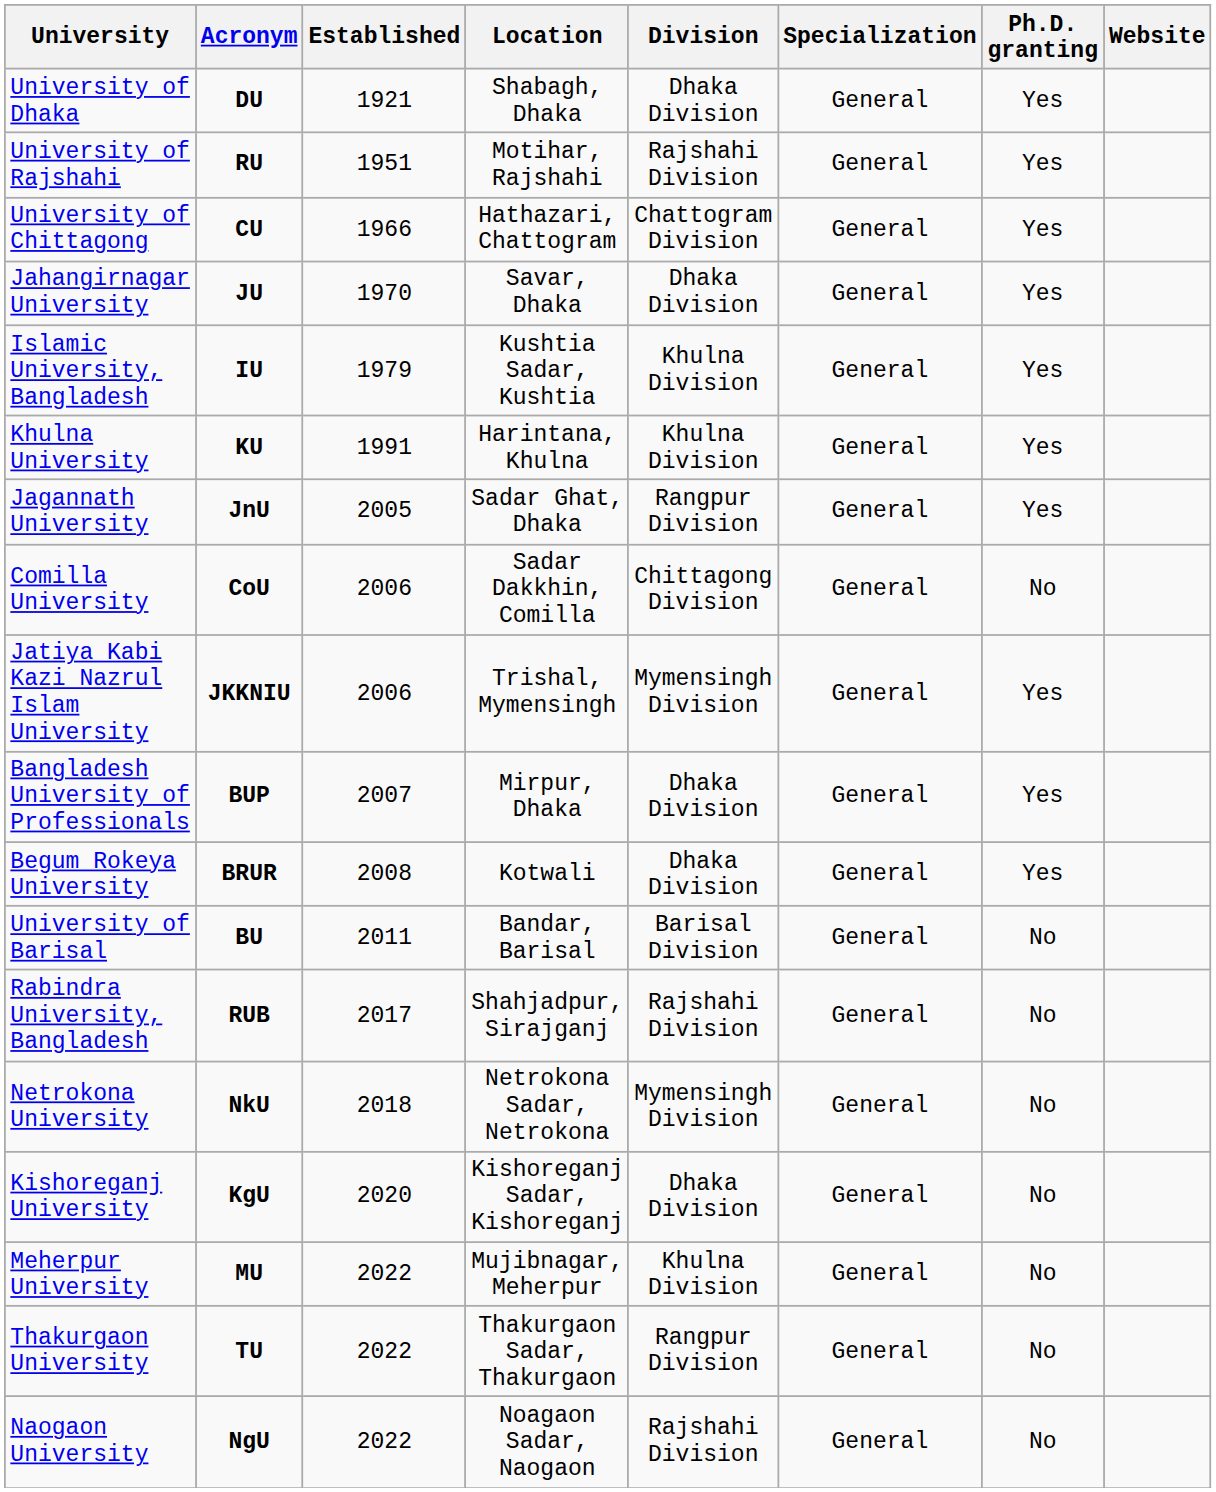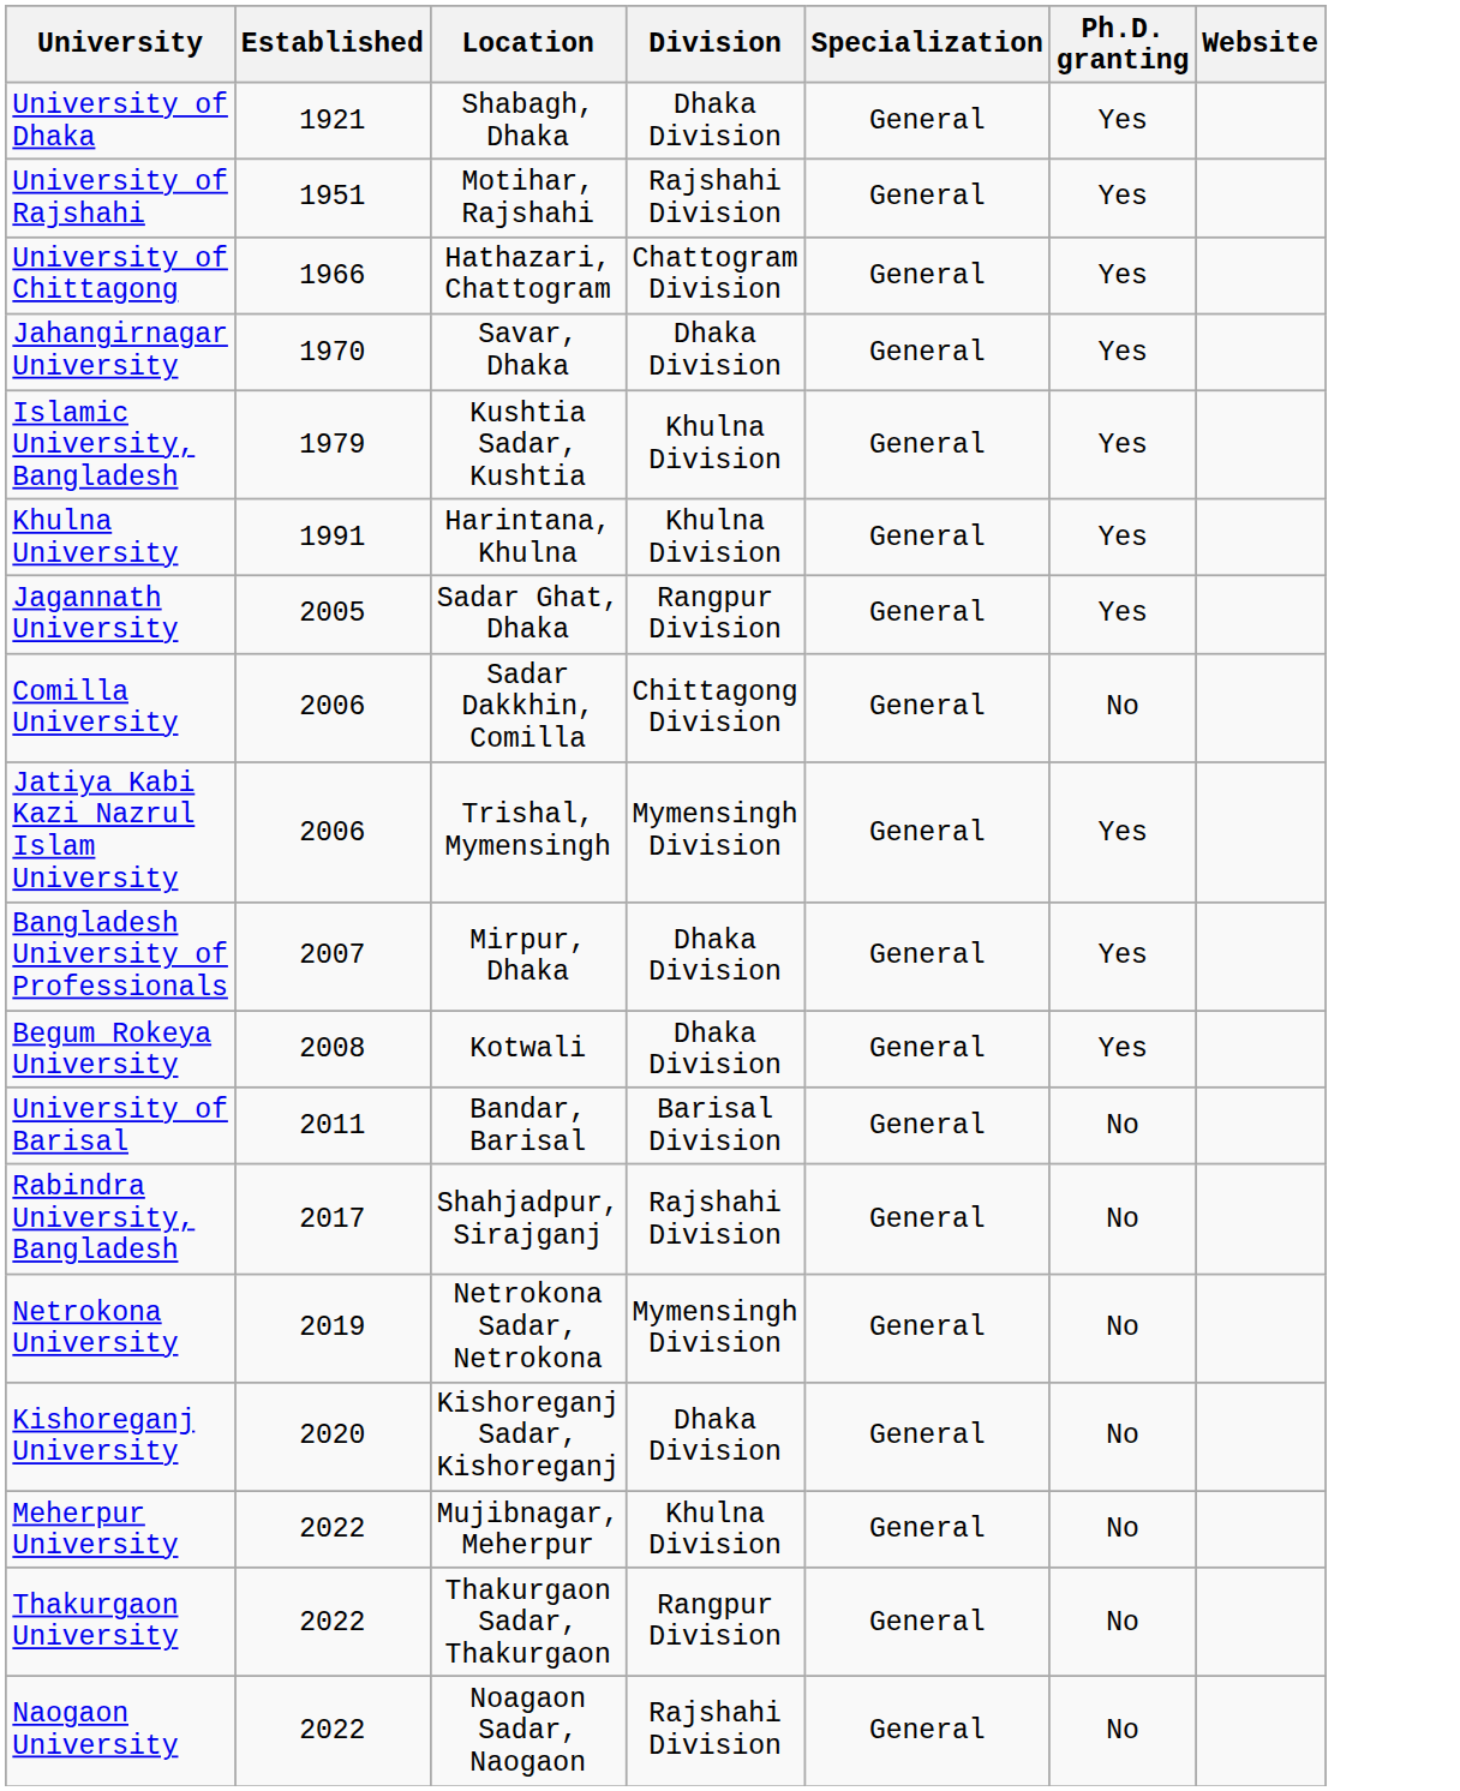 <table class="wikitable sortable mw-datatable static-row-numbers">
 <tr>
 <th>University</th>
-<th class="unsortable"><a href='#'>Acronym</a></th>
 <th>Established</th>
 <th>Location</th>
 <th>Division</th>
 <th>Specialization</th>
 <th>Ph.D. granting</th>
 <th>Website<br></th>
 </tr>
 <tr>
 <td><a href='#'>University of Dhaka</a></td>
-<td style="text-align:center;"><strong>DU</strong></td>
 <td style="text-align:center;">1921</td>
 <td style="text-align:center;">Shabagh, Dhaka</td>
 <td style="text-align:center;">Dhaka Division</td>
 <td style="text-align:center;">General</td>
 <td style="text-align:center;">Yes</td>
 <td style="text-align:center;"></td>
 </tr>
 <tr>
 <td><a href='#'>University of Rajshahi</a></td>
-<td style="text-align:center; width:5%;"><strong>RU</strong></td>
 <td style="text-align:center; width:5%;">1951</td>
 <td style="text-align:center; width:7%;">Motihar, Rajshahi</td>
 <td style="text-align:center; width:12%;">Rajshahi Division</td>
 <td style="text-align:center; width:12%;">General</td>
 <td style="text-align:center;">Yes</td>
 <td style="text-align:center;"></td>
 </tr>
 <tr>
 <td><a href='#'>University of Chittagong</a></td>
-<td style="text-align:center;"><strong>CU</strong></td>
 <td style="text-align:center;">1966</td>
 <td style="text-align:center;">Hathazari, Chattogram</td>
 <td style="text-align:center;">Chattogram Division</td>
 <td style="text-align:center;">General</td>
 <td style="text-align:center;">Yes</td>
 <td style="text-align:center;"></td>
 </tr>
 <tr>
 <td><a href='#'>Jahangirnagar University</a></td>
-<td style="text-align:center;"><strong>JU</strong></td>
 <td style="text-align:center;">1970</td>
 <td style="text-align:center;">Savar, Dhaka</td>
 <td style="text-align:center;">Dhaka Division</td>
 <td style="text-align:center;">General</td>
 <td style="text-align:center;">Yes</td>
 <td style="text-align:center;"></td>
 </tr>
 <tr>
 <td><a href='#'>Islamic University, Bangladesh</a></td>
-<td style="text-align:center;"><strong>IU</strong></td>
 <td style="text-align:center;">1979</td>
 <td style="text-align:center;">Kushtia Sadar, Kushtia</td>
 <td style="text-align:center;">Khulna Division</td>
 <td style="text-align:center;">General</td>
 <td style="text-align:center;">Yes</td>
 <td style="text-align:center;"></td>
 </tr>
 <tr>
 <td style="width:40%;"><a href='#'>Khulna University</a></td>
-<td style="text-align:center; width:5%;"><strong>KU</strong></td>
 <td style="text-align:center; width:5%;">1991</td>
 <td style="text-align:center; width:7%;">Harintana, Khulna</td>
 <td style="text-align:center;">Khulna Division</td>
 <td style="text-align:center;">General</td>
 <td style="text-align:center;">Yes</td>
 <td style="text-align:center;"></td>
 </tr>
 <tr>
 <td><a href='#'>Jagannath University</a></td>
-<td style="text-align:center;"><strong>JnU</strong></td>
 <td style="text-align:center;">2005</td>
 <td style="text-align:center;">Sadar Ghat, Dhaka</td>
 <td style="text-align:center;">Rangpur Division</td>
 <td style="text-align:center;">General</td>
 <td style="text-align:center;">Yes</td>
 <td style="text-align:center;"></td>
 </tr>
 <tr>
 <td><a href='#'>Comilla University</a></td>
-<td style="text-align:center;"><strong>CoU</strong></td>
 <td style="text-align:center;">2006</td>
 <td style="text-align:center;">Sadar Dakkhin, Comilla</td>
 <td style="text-align:center;">Chittagong Division</td>
 <td style="text-align:center;">General</td>
 <td style="text-align:center;">No</td>
 <td style="text-align:center;"></td>
 </tr>
 <tr>
 <td><a href='#'>Jatiya Kabi Kazi Nazrul Islam University</a></td>
-<td style="text-align:center;"><strong>JKKNIU</strong></td>
 <td style="text-align:center;">2006</td>
 <td style="text-align:center;">Trishal, Mymensingh</td>
 <td style="text-align:center;">Mymensingh Division</td>
 <td style="text-align:center;">General</td>
 <td style="text-align:center;">Yes</td>
 <td style="text-align:center;"></td>
 </tr>
 <tr>
 <td><a href='#'>Bangladesh University of Professionals</a></td>
-<td style="text-align:center;"><strong>BUP</strong></td>
 <td style="text-align:center;">2007</td>
 <td style="text-align:center;">Mirpur, Dhaka</td>
 <td style="text-align:center;">Dhaka Division</td>
 <td style="text-align:center;">General</td>
 <td style="text-align:center;">Yes</td>
 <td style="text-align:center;"></td>
 </tr>
 <tr>
 <td><a href='#'>Begum Rokeya University</a></td>
-<td style="text-align:center;"><strong>BRUR</strong></td>
 <td style="text-align:center;">2008</td>
 <td style="text-align:center;">Kotwali</td>
 <td style="text-align:center;">Dhaka Division</td>
 <td style="text-align:center;">General</td>
 <td style="text-align:center;">Yes</td>
 <td style="text-align:center;"></td>
 </tr>
 <tr>
 <td><a href='#'>University of Barisal</a></td>
-<td style="text-align:center; width:5%;"><strong>BU</strong></td>
 <td style="text-align:center; width:5%;">2011</td>
 <td style="text-align:center; width:7%;">Bandar, Barisal</td>
 <td style="text-align:center;">Barisal Division</td>
 <td style="text-align:center;">General</td>
 <td style="text-align:center;">No</td>
 <td style="text-align:center;"></td>
 </tr>
 <tr>
 <td><a href='#'>Rabindra University, Bangladesh</a></td>
-<td style="text-align:center;"><strong>RUB</strong></td>
 <td style="text-align:center;">2017</td>
 <td style="text-align:center;">Shahjadpur, Sirajganj</td>
 <td style="text-align:center;">Rajshahi Division</td>
 <td style="text-align:center;">General</td>
 <td style="text-align:center;">No</td>
 <td style="text-align:center;"></td>
 </tr>
 <tr>
 <td><a href='#'>Netrokona University</a></td>
-<td style="text-align:center;"><strong>NkU</strong></td>
-<td style="text-align:center;">2018</td>
+<td style="text-align:center;">2019</td>
 <td style="text-align:center;">Netrokona Sadar, Netrokona</td>
 <td style="text-align:center;">Mymensingh Division</td>
 <td style="text-align:center;">General</td>
 <td style="text-align:center;">No</td>
 <td style="text-align:center;"></td>
 </tr>
 <tr>
 <td><a href='#'>Kishoreganj University</a></td>
-<td style="text-align:center;"><strong>KgU</strong></td>
 <td style="text-align:center;">2020</td>
 <td style="text-align:center;">Kishoreganj Sadar, Kishoreganj</td>
 <td style="text-align:center;">Dhaka Division</td>
 <td style="text-align:center;">General</td>
 <td style="text-align:center;">No</td>
 <td style="text-align:center;"></td>
 </tr>
 <tr>
 <td><a href='#'>Meherpur University</a></td>
-<td style="text-align:center;"><strong>MU</strong></td>
 <td style="text-align:center;">2022</td>
 <td style="text-align:center;">Mujibnagar, Meherpur</td>
 <td style="text-align:center;">Khulna Division</td>
 <td style="text-align:center;">General</td>
 <td style="text-align:center;">No</td>
 <td style="text-align:center;"></td>
 </tr>
 <tr>
 <td><a href='#'>Thakurgaon University</a></td>
-<td style="text-align:center;"><strong>TU</strong></td>
 <td style="text-align:center;">2022</td>
 <td style="text-align:center;">Thakurgaon Sadar, Thakurgaon</td>
 <td style="text-align:center;">Rangpur Division</td>
 <td style="text-align:center;">General</td>
 <td style="text-align:center;">No</td>
 <td style="text-align:center;"></td>
 </tr>
 <tr>
 <td><a href='#'>Naogaon University</a></td>
-<td style="text-align:center;"><strong>NgU</strong></td>
 <td style="text-align:center;">2022</td>
 <td style="text-align:center;">Noagaon Sadar, Naogaon</td>
 <td style="text-align:center;">Rajshahi Division</td>
 <td style="text-align:center;">General</td>
 <td style="text-align:center;">No</td>
 <td style="text-align:center;"></td>
 </tr>
 </table>
